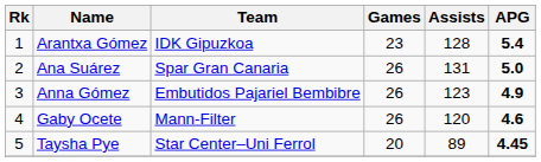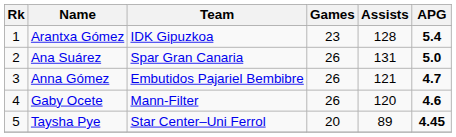 <table class="wikitable" style="text-align: center;">
 <tr>
 <th>Rk</th>
 <th>Name</th>
 <th>Team</th>
 <th>Games</th>
 <th>Assists</th>
 <th width=40>APG</th>
 </tr>
 <tr>
 <td>1</td>
 <td align="left"> <a href='#'>Arantxa Gómez</a></td>
 <td align="left"><a href='#'>IDK Gipuzkoa</a></td>
 <td>23</td>
 <td>128</td>
 <td><strong>5.4</strong></td>
 </tr>
 <tr>
 <td>2</td>
 <td align="left"> <a href='#'>Ana Suárez</a></td>
 <td align="left"><a href='#'>Spar Gran Canaria</a></td>
 <td>26</td>
 <td>131</td>
 <td><strong>5.0</strong></td>
 </tr>
 <tr>
 <td>3</td>
 <td align="left"> <a href='#'>Anna Gómez</a></td>
 <td align="left"><a href='#'>Embutidos Pajariel Bembibre</a></td>
 <td>26</td>
-<td>123</td>
-<td><strong>4.9</strong></td>
+<td>121</td>
+<td><strong>4.7</strong></td>
 </tr>
 <tr>
 <td>4</td>
 <td align="left"> <a href='#'>Gaby Ocete</a></td>
 <td align="left"><a href='#'>Mann-Filter</a></td>
 <td>26</td>
 <td>120</td>
 <td><strong>4.6</strong></td>
 </tr>
 <tr>
 <td>5</td>
 <td align="left"> <a href='#'>Taysha Pye</a></td>
 <td align="left"><a href='#'>Star Center–Uni Ferrol</a></td>
 <td>20</td>
 <td>89</td>
 <td><strong>4.45</strong></td>
 </tr>
 <tr>
 </tr>
 </table>
